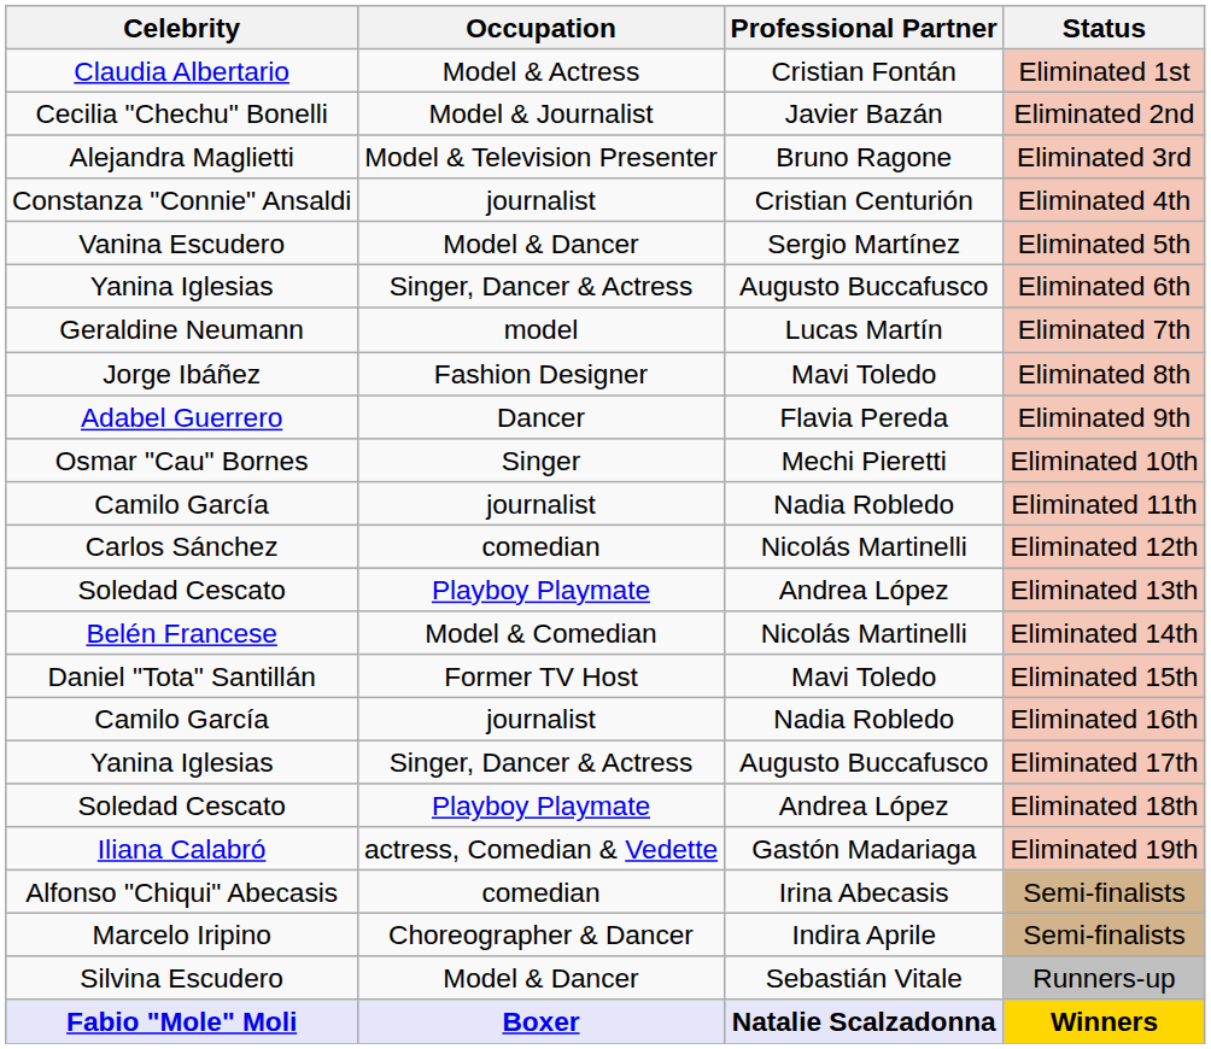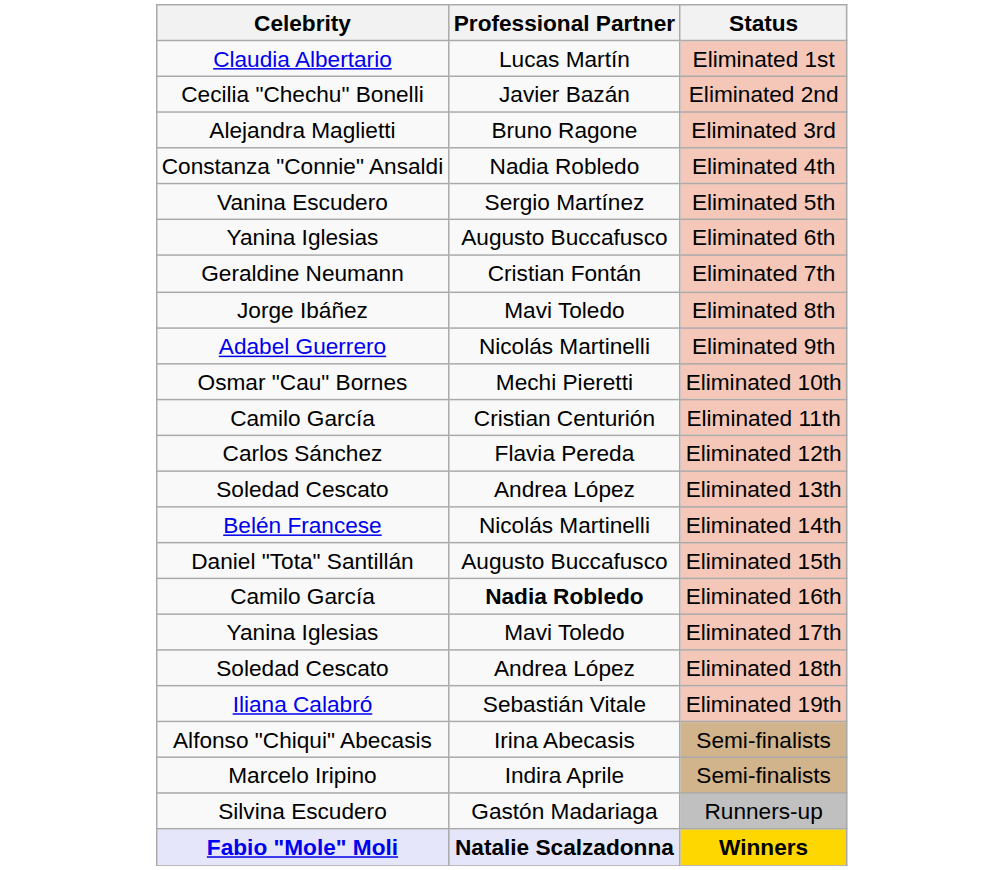 <table class="wikitable sortable" style="margin: 1em auto; font-size:95%; text-align: center;">
 <tr>
 <th>Celebrity</th>
-<th>Occupation</th>
 <th>Professional Partner</th>
 <th>Status</th>
 </tr>
 <tr>
 <td><a href='#'>Claudia Albertario</a></td>
-<td>Model & Actress</td>
-<td>Cristian Fontán</td>
+<td>Lucas Martín</td>
 <td style="background:#f4c7b8;">Eliminated 1st<br></td>
 </tr>
 <tr>
 <td>Cecilia "Chechu" Bonelli</td>
-<td>Model & Journalist</td>
 <td>Javier Bazán</td>
 <td style="background:#f4c7b8;">Eliminated 2nd<br></td>
 </tr>
 <tr>
 <td>Alejandra Maglietti</td>
-<td>Model & Television Presenter</td>
 <td>Bruno Ragone</td>
 <td style="background:#f4c7b8;">Eliminated 3rd<br></td>
 </tr>
 <tr>
 <td>Constanza "Connie" Ansaldi</td>
-<td>journalist</td>
-<td>Cristian Centurión</td>
+<td>Nadia Robledo</td>
 <td style="background:#f4c7b8;">Eliminated 4th<br></td>
 </tr>
 <tr>
 <td>Vanina Escudero</td>
-<td>Model & Dancer</td>
 <td>Sergio Martínez</td>
 <td style="background:#f4c7b8;">Eliminated 5th<br></td>
 </tr>
 <tr>
 <td>Yanina Iglesias</td>
-<td>Singer, Dancer & Actress</td>
 <td>Augusto Buccafusco</td>
 <td style="background:#f4c7b8;">Eliminated 6th<br></td>
 </tr>
 <tr>
 <td>Geraldine Neumann</td>
-<td>model</td>
-<td>Lucas Martín</td>
+<td>Cristian Fontán</td>
 <td style="background:#f4c7b8;">Eliminated 7th<br></td>
 </tr>
 <tr>
 <td>Jorge Ibáñez</td>
-<td>Fashion Designer</td>
 <td>Mavi Toledo</td>
 <td style="background:#f4c7b8;">Eliminated 8th<br></td>
 </tr>
 <tr>
 <td><a href='#'>Adabel Guerrero</a></td>
-<td>Dancer</td>
-<td>Flavia Pereda</td>
+<td>Nicolás Martinelli</td>
 <td style="background:#f4c7b8;">Eliminated 9th<br></td>
 </tr>
 <tr>
 <td>Osmar "Cau" Bornes</td>
-<td>Singer</td>
 <td>Mechi Pieretti</td>
 <td style="background:#f4c7b8;">Eliminated 10th<br></td>
 </tr>
 <tr>
 <td>Camilo García</td>
-<td>journalist</td>
-<td>Nadia Robledo</td>
+<td>Cristian Centurión</td>
 <td style="background:#f4c7b8;">Eliminated 11th<br></td>
 </tr>
 <tr>
 <td>Carlos Sánchez</td>
-<td>comedian</td>
-<td>Nicolás Martinelli</td>
+<td>Flavia Pereda</td>
 <td style="background:#f4c7b8;">Eliminated 12th<br></td>
 </tr>
 <tr>
 <td>Soledad Cescato</td>
-<td><a href='#'>Playboy Playmate</a></td>
 <td>Andrea López</td>
 <td style="background:#f4c7b8;">Eliminated 13th<br></td>
 </tr>
 <tr>
 <td><a href='#'>Belén Francese</a></td>
-<td>Model & Comedian</td>
 <td>Nicolás Martinelli</td>
 <td style="background:#f4c7b8;">Eliminated 14th<br></td>
 </tr>
 <tr>
 <td>Daniel "Tota" Santillán</td>
-<td>Former TV Host</td>
-<td>Mavi Toledo</td>
+<td>Augusto Buccafusco</td>
 <td style="background:#f4c7b8;">Eliminated 15th<br></td>
 </tr>
 <tr>
 <td>Camilo García</td>
-<td>journalist</td>
-<td>Nadia Robledo</td>
+<td><strong>Nadia Robledo</strong></td>
 <td style="background:#f4c7b8;">Eliminated 16th<br></td>
 </tr>
 <tr>
 <td>Yanina Iglesias</td>
-<td>Singer, Dancer & Actress</td>
-<td>Augusto Buccafusco</td>
+<td>Mavi Toledo</td>
 <td style="background:#f4c7b8;">Eliminated 17th<br></td>
 </tr>
 <tr>
 <td>Soledad Cescato</td>
-<td><a href='#'>Playboy Playmate</a></td>
 <td>Andrea López</td>
 <td style="background:#f4c7b8;">Eliminated 18th<br></td>
 </tr>
 <tr>
 <td><a href='#'>Iliana Calabró</a></td>
-<td>actress, Comedian & <a href='#'>Vedette</a></td>
-<td>Gastón Madariaga</td>
+<td>Sebastián Vitale</td>
 <td style="background:#f4c7b8;">Eliminated 19th<br></td>
 </tr>
 <tr>
 <td>Alfonso "Chiqui" Abecasis</td>
-<td>comedian</td>
 <td>Irina Abecasis</td>
 <td style="background:tan;">Semi-finalists<br></td>
 </tr>
 <tr>
 <td>Marcelo Iripino</td>
-<td>Choreographer & Dancer</td>
 <td>Indira Aprile</td>
 <td style="background:tan;">Semi-finalists<br></td>
 </tr>
 <tr>
 <td>Silvina Escudero</td>
-<td>Model & Dancer</td>
-<td>Sebastián Vitale</td>
+<td>Gastón Madariaga</td>
 <td style="background:silver;">Runners-up<br></td>
 </tr>
 <tr>
 <td style="background:lavender;"><strong><a href='#'>Fabio "Mole" Moli</a></strong></td>
-<td style="background:lavender;"><strong><a href='#'>Boxer</a></strong></td>
 <td style="background:lavender;"><strong>Natalie Scalzadonna</strong></td>
 <td style="background:gold;"><strong>Winners</strong><br></td>
 </tr>
 </table>
